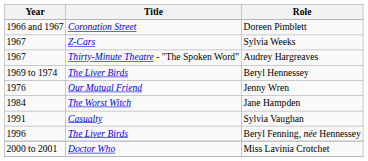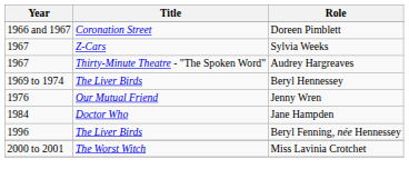 <table class="wikitable">
 <tr>
 <th>Year</th>
 <th>Title</th>
 <th>Role</th>
 </tr>
 <tr>
 </tr>
 <tr>
 <td>1966 and 1967</td>
 <td><em><a href='#'>Coronation Street</a></em></td>
 <td>Doreen Pimblett</td>
 </tr>
 <tr>
 <td>1967</td>
 <td><em><a href='#'>Z-Cars</a></em></td>
 <td>Sylvia Weeks</td>
 </tr>
 <tr>
 <td>1967</td>
 <td><em><a href='#'>Thirty-Minute Theatre</a></em> - "The Spoken Word"</td>
 <td>Audrey Hargreaves</td>
 </tr>
 <tr>
 <td>1969 to 1974</td>
 <td><em><a href='#'>The Liver Birds</a></em></td>
 <td>Beryl Hennessey</td>
 </tr>
 <tr>
 <td>1976</td>
 <td><em><a href='#'>Our Mutual Friend</a></em></td>
 <td>Jenny Wren</td>
 </tr>
 <tr>
 <td>1984</td>
-<td><em><a href='#'>The Worst Witch</a></em></td>
+<td><em><a href='#'>Doctor Who</a></em></td>
 <td>Jane Hampden</td>
-</tr>
-<tr>
-<td>1991</td>
-<td><em><a href='#'>Casualty</a></em></td>
-<td>Sylvia Vaughan</td>
 </tr>
 <tr>
 <td>1996</td>
 <td><em><a href='#'>The Liver Birds</a></em></td>
 <td>Beryl Fenning, <em>née</em> Hennessey</td>
 </tr>
 <tr>
 </tr>
 <tr>
 <td>2000 to 2001</td>
-<td><em><a href='#'>Doctor Who</a></em></td>
+<td><em><a href='#'>The Worst Witch</a></em></td>
 <td>Miss Lavinia Crotchet</td>
 </tr>
 <tr>
 </tr>
 </table>
